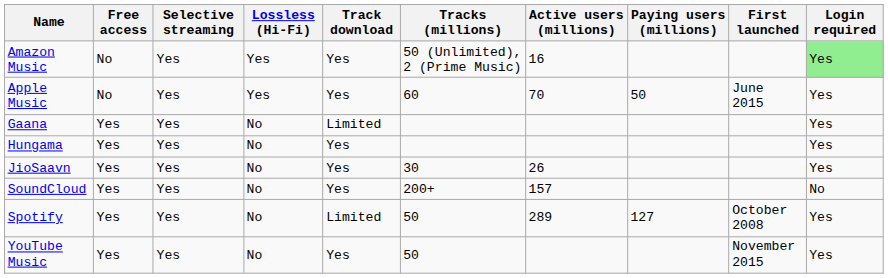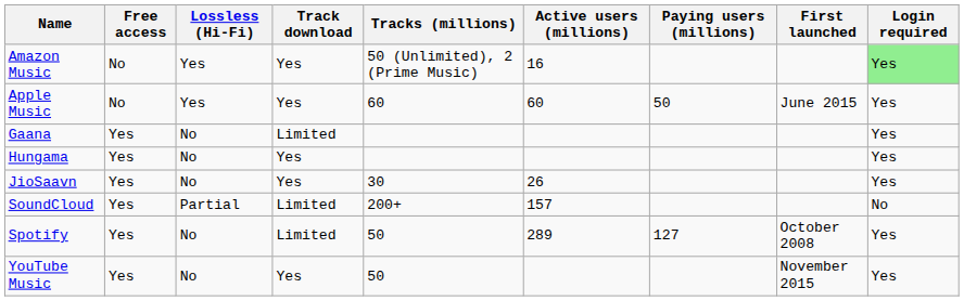 <table class="wikitable sortable">
 <tr>
 <th>Name</th>
 <th>Free access</th>
-<th>Selective streaming</th>
 <th><a href='#'>Lossless</a> (Hi-Fi)</th>
 <th>Track download</th>
 <th>Tracks (millions)</th>
 <th>Active users (millions)</th>
 <th>Paying users (millions)</th>
 <th>First launched</th>
 <th>Login required</th>
 </tr>
 <tr>
 <td><a href='#'>Amazon Music</a></td>
 <td>No</td>
 <td>Yes</td>
 <td>Yes</td>
-<td>Yes</td>
 <td>50 (Unlimited), 2 (Prime Music)</td>
 <td>16</td>
 <td></td>
 <td></td>
 <td style="background: lightgreen;">Yes</td>
 </tr>
 <tr>
 <td><a href='#'>Apple Music</a></td>
 <td>No</td>
 <td>Yes</td>
 <td>Yes</td>
-<td>Yes</td>
 <td>60</td>
-<td>70</td>
+<td>60</td>
 <td>50</td>
 <td>June 2015</td>
 <td>Yes</td>
 </tr>
 <tr>
 <td><a href='#'>Gaana</a></td>
-<td>Yes</td>
 <td>Yes</td>
 <td>No</td>
 <td>Limited</td>
 <td></td>
 <td></td>
 <td></td>
 <td></td>
 <td>Yes</td>
 </tr>
 <tr>
 <td><a href='#'>Hungama</a></td>
 <td>Yes</td>
-<td>Yes</td>
 <td>No</td>
 <td>Yes</td>
 <td></td>
 <td></td>
 <td></td>
 <td></td>
 <td>Yes</td>
 </tr>
 <tr>
 <td><a href='#'>JioSaavn</a></td>
-<td>Yes</td>
 <td>Yes</td>
 <td>No</td>
 <td>Yes</td>
 <td>30</td>
 <td>26</td>
 <td></td>
 <td></td>
 <td>Yes</td>
 </tr>
 <tr>
 <td><a href='#'>SoundCloud</a></td>
 <td>Yes</td>
-<td>Yes</td>
-<td>No</td>
-<td>Yes</td>
+<td>Partial</td>
+<td>Limited</td>
 <td>200+</td>
 <td>157</td>
 <td></td>
 <td></td>
 <td>No</td>
 </tr>
 <tr>
 <td><a href='#'>Spotify</a></td>
-<td>Yes</td>
 <td>Yes</td>
 <td>No</td>
 <td>Limited</td>
 <td>50</td>
 <td>289</td>
 <td>127</td>
 <td>October 2008</td>
 <td>Yes</td>
 </tr>
 <tr>
 <td><a href='#'>YouTube Music</a></td>
 <td>Yes</td>
-<td>Yes</td>
 <td>No</td>
 <td>Yes</td>
 <td>50</td>
 <td></td>
 <td></td>
 <td>November 2015</td>
 <td>Yes</td>
 </tr>
 </table>
